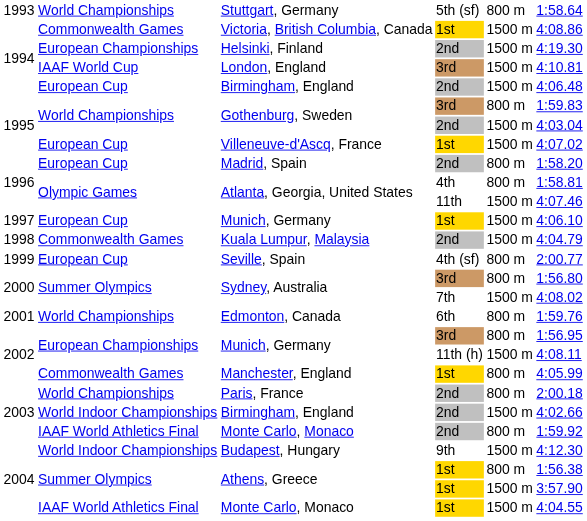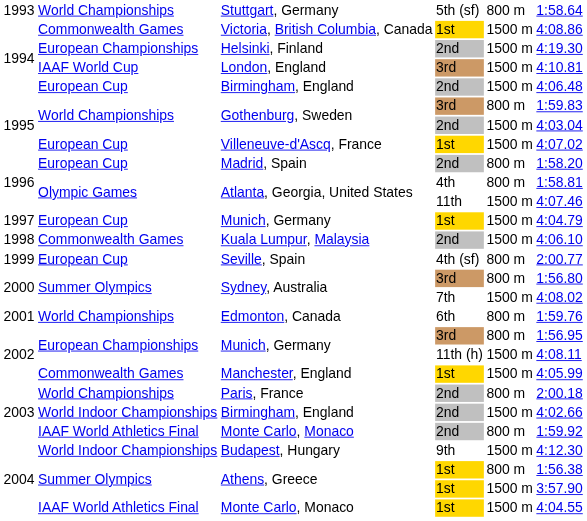 <table>
 <tr>
 <td>1993</td>
 <td><a href='#'>World Championships</a></td>
 <td><a href='#'>Stuttgart</a>, Germany</td>
 <td>5th (sf)</td>
 <td>800 m</td>
 <td><a href='#'>1:58.64</a></td>
 </tr>
 <tr>
 <td rowspan=4>1994</td>
 <td><a href='#'>Commonwealth Games</a></td>
 <td><a href='#'>Victoria</a>, <a href='#'>British Columbia</a>, Canada</td>
 <td bgcolor=gold>1st</td>
 <td>1500 m</td>
 <td><a href='#'>4:08.86</a></td>
 </tr>
 <tr>
 <td><a href='#'>European Championships</a></td>
 <td><a href='#'>Helsinki</a>, Finland</td>
 <td bgcolor=silver>2nd</td>
 <td>1500 m</td>
 <td><a href='#'>4:19.30</a></td>
 </tr>
 <tr>
 <td><a href='#'>IAAF World Cup</a></td>
 <td><a href='#'>London</a>, England</td>
 <td bgcolor=cc9966>3rd</td>
 <td>1500 m</td>
 <td><a href='#'>4:10.81</a></td>
 </tr>
 <tr>
 <td><a href='#'>European Cup</a></td>
 <td><a href='#'>Birmingham</a>, England</td>
 <td bgcolor=silver>2nd</td>
 <td>1500 m</td>
 <td><a href='#'>4:06.48</a></td>
 </tr>
 <tr>
 <td rowspan=3>1995</td>
 <td rowspan=2><a href='#'>World Championships</a></td>
 <td rowspan=2><a href='#'>Gothenburg</a>, Sweden</td>
 <td bgcolor=cc9966>3rd</td>
 <td>800 m</td>
 <td><a href='#'>1:59.83</a></td>
 </tr>
 <tr>
 <td bgcolor=silver>2nd</td>
 <td>1500 m</td>
 <td><a href='#'>4:03.04</a></td>
 </tr>
 <tr>
 <td><a href='#'>European Cup</a></td>
 <td><a href='#'>Villeneuve-d'Ascq</a>, France</td>
 <td bgcolor=gold>1st</td>
 <td>1500 m</td>
 <td><a href='#'>4:07.02</a></td>
 </tr>
 <tr>
 <td rowspan=3>1996</td>
 <td><a href='#'>European Cup</a></td>
 <td><a href='#'>Madrid</a>, Spain</td>
 <td bgcolor=silver>2nd</td>
 <td>800 m</td>
 <td><a href='#'>1:58.20</a></td>
 </tr>
 <tr>
 <td rowspan=2><a href='#'>Olympic Games</a></td>
 <td rowspan=2><a href='#'>Atlanta</a>, Georgia, United States</td>
 <td>4th</td>
 <td>800 m</td>
 <td><a href='#'>1:58.81</a></td>
 </tr>
 <tr>
 <td>11th</td>
 <td>1500 m</td>
 <td><a href='#'>4:07.46</a></td>
 </tr>
 <tr>
 <td>1997</td>
 <td><a href='#'>European Cup</a></td>
 <td><a href='#'>Munich</a>, Germany</td>
 <td bgcolor=gold>1st</td>
 <td>1500 m</td>
-<td><a href='#'>4:06.10</a></td>
+<td><a href='#'>4:04.79</a></td>
 </tr>
 <tr>
 <td>1998</td>
 <td><a href='#'>Commonwealth Games</a></td>
 <td><a href='#'>Kuala Lumpur</a>, <a href='#'>Malaysia</a></td>
 <td bgcolor=silver>2nd</td>
 <td>1500 m</td>
-<td><a href='#'>4:04.79</a></td>
+<td><a href='#'>4:06.10</a></td>
 </tr>
 <tr>
 <td>1999</td>
 <td><a href='#'>European Cup</a></td>
 <td><a href='#'>Seville</a>, Spain</td>
 <td>4th (sf)</td>
 <td>800 m</td>
 <td><a href='#'>2:00.77</a></td>
 </tr>
 <tr>
 <td rowspan=2>2000</td>
 <td rowspan=2><a href='#'>Summer Olympics</a></td>
 <td rowspan=2><a href='#'>Sydney</a>, Australia</td>
 <td bgcolor=cc9966>3rd</td>
 <td>800 m</td>
 <td><a href='#'>1:56.80</a></td>
 </tr>
 <tr>
 <td>7th</td>
 <td>1500 m</td>
 <td><a href='#'>4:08.02</a></td>
 </tr>
 <tr>
 <td>2001</td>
 <td><a href='#'>World Championships</a></td>
 <td><a href='#'>Edmonton</a>, Canada</td>
 <td>6th</td>
 <td>800 m</td>
 <td><a href='#'>1:59.76</a></td>
 </tr>
 <tr>
 <td rowspan=3>2002</td>
 <td rowspan=2><a href='#'>European Championships</a></td>
 <td rowspan=2><a href='#'>Munich</a>, Germany</td>
 <td bgcolor=cc9966>3rd</td>
 <td>800 m</td>
 <td><a href='#'>1:56.95</a></td>
 </tr>
 <tr>
 <td>11th (h)</td>
 <td>1500 m</td>
 <td><a href='#'>4:08.11</a></td>
 </tr>
 <tr>
 <td><a href='#'>Commonwealth Games</a></td>
 <td><a href='#'>Manchester</a>, England</td>
 <td bgcolor=gold>1st</td>
-<td>800 m</td>
+<td>1500 m</td>
 <td><a href='#'>4:05.99</a></td>
 </tr>
 <tr>
 <td rowspan=3>2003</td>
 <td rowspan=1><a href='#'>World Championships</a></td>
 <td rowspan=1><a href='#'>Paris</a>, France</td>
 <td bgcolor=silver>2nd</td>
 <td>800 m</td>
 <td><a href='#'>2:00.18</a></td>
 </tr>
 <tr>
 <td><a href='#'>World Indoor Championships</a></td>
 <td><a href='#'>Birmingham</a>, England</td>
 <td bgcolor=silver>2nd</td>
 <td>1500 m</td>
 <td><a href='#'>4:02.66</a></td>
 </tr>
 <tr>
 <td><a href='#'>IAAF World Athletics Final</a></td>
 <td><a href='#'>Monte Carlo</a>, <a href='#'>Monaco</a></td>
 <td bgcolor=silver>2nd</td>
 <td>800 m</td>
 <td><a href='#'>1:59.92</a></td>
 </tr>
 <tr>
 <td rowspan=4>2004</td>
 <td><a href='#'>World Indoor Championships</a></td>
 <td><a href='#'>Budapest</a>, Hungary</td>
 <td>9th</td>
 <td>1500 m</td>
 <td><a href='#'>4:12.30</a></td>
 </tr>
 <tr>
 <td rowspan=2><a href='#'>Summer Olympics</a></td>
 <td rowspan=2><a href='#'>Athens</a>, Greece</td>
 <td bgcolor=gold>1st</td>
 <td>800 m</td>
 <td><a href='#'>1:56.38</a></td>
 </tr>
 <tr>
 <td bgcolor=gold>1st</td>
 <td>1500 m</td>
 <td><a href='#'>3:57.90</a></td>
 </tr>
 <tr>
 <td><a href='#'>IAAF World Athletics Final</a></td>
 <td><a href='#'>Monte Carlo</a>, Monaco</td>
 <td bgcolor=gold>1st</td>
 <td>1500 m</td>
 <td><a href='#'>4:04.55</a></td>
 </tr>
 </table>
